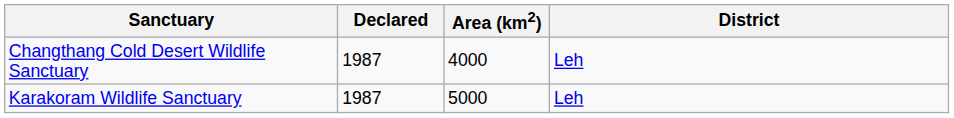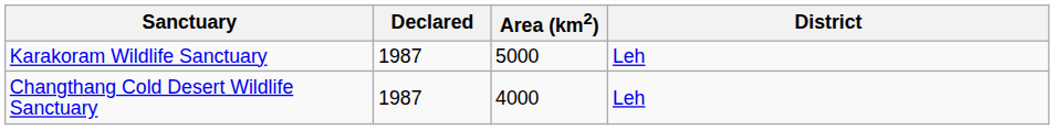 <table class="wikitable sortable defaultcenter col1left col4left" style="font-size: 85%">
 <tr>
 <th scope="col" style="width: 250px;">Sanctuary</th>
 <th scope="col" style="width: 75px;">Declared</th>
 <th scope="col" style="width: 75px;">Area (km<sup>2</sup>)</th>
 <th scope="col" style="width: 300px;">District</th>
 </tr>
 <tr>
+<td><a href='#'>Karakoram Wildlife Sanctuary</a></td>
+<td>1987</td>
+<td>5000</td>
+<td><a href='#'>Leh</a></td>
+</tr>
+<tr>
 <td><a href='#'>Changthang Cold Desert Wildlife Sanctuary</a></td>
 <td>1987</td>
 <td>4000</td>
 <td><a href='#'>Leh</a></td>
 </tr>
-<tr>
-<td><a href='#'>Karakoram Wildlife Sanctuary</a></td>
-<td>1987</td>
-<td>5000</td>
-<td><a href='#'>Leh</a></td>
-</tr>
 </table>
